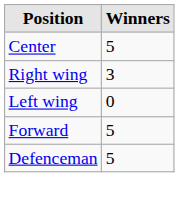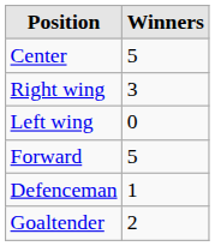 <table class="wikitable">
 <tr>
 <th style="background:#e5e5e5;">Position</th>
 <th style="background:#e5e5e5;">Winners</th>
 </tr>
 <tr>
 <td><a href='#'>Center</a></td>
 <td>5</td>
 </tr>
 <tr>
 <td><a href='#'>Right wing</a></td>
 <td>3</td>
 </tr>
 <tr>
 <td><a href='#'>Left wing</a></td>
 <td>0</td>
 </tr>
 <tr>
 <td><a href='#'>Forward</a></td>
 <td>5</td>
 </tr>
 <tr>
 <td><a href='#'>Defenceman</a></td>
-<td>5</td>
+<td>1</td>
+</tr>
+<tr>
+<td><a href='#'>Goaltender</a></td>
+<td>2</td>
 </tr>
 </table>
